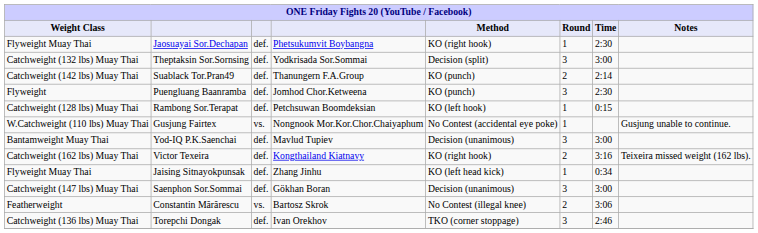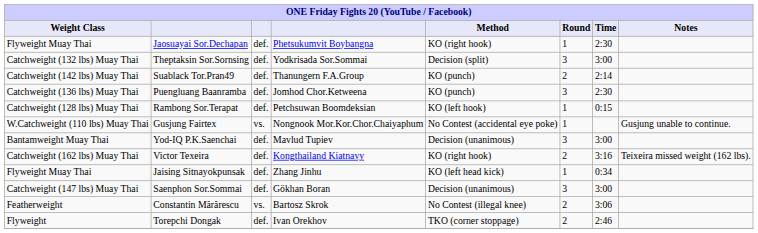 <table class="wikitable" style="font-size: 80%;">
 <tr>
 <th colspan="8" style="background-color: #ccf; color: #000080; text-align: center;"><strong>ONE Friday Fights 20 (YouTube / Facebook)</strong></th>
 </tr>
 <tr>
 <th colspan="1" style="background-color: #E6E8FA; color: #000000; text-align: center;">Weight Class</th>
 <th colspan="1" style="background-color: #E6E8FA; color: #000000; text-align: center;"></th>
 <th colspan="1" style="background-color: #E6E8FA; color: #000000; text-align: center;"></th>
 <th colspan="1" style="background-color: #E6E8FA; color: #000000; text-align: center;"></th>
 <th colspan="1" style="background-color: #E6E8FA; color: #000000; text-align: center;">Method</th>
 <th colspan="1" style="background-color: #E6E8FA; color: #000000; text-align: center;">Round</th>
 <th colspan="1" style="background-color: #E6E8FA; color: #000000; text-align: center;">Time</th>
 <th colspan="1" style="background-color: #E6E8FA; color: #000000; text-align: center;">Notes</th>
 </tr>
 <tr>
 <td>Flyweight Muay Thai</td>
 <td> <a href='#'>Jaosuayai Sor.Dechapan</a></td>
 <td>def.</td>
 <td> <a href='#'>Phetsukumvit Boybangna</a></td>
 <td>KO (right hook)</td>
 <td>1</td>
 <td>2:30</td>
 <td></td>
 </tr>
 <tr>
 <td>Catchweight (132 lbs) Muay Thai</td>
 <td> Theptaksin Sor.Sornsing</td>
 <td>def.</td>
 <td> Yodkrisada Sor.Sommai</td>
 <td>Decision (split)</td>
 <td>3</td>
 <td>3:00</td>
 <td></td>
 </tr>
 <tr>
 <td>Catchweight (142 lbs) Muay Thai</td>
 <td> Suablack Tor.Pran49</td>
 <td>def.</td>
 <td> Thanungern F.A.Group</td>
 <td>KO (punch)</td>
 <td>2</td>
 <td>2:14</td>
 <td></td>
 </tr>
 <tr>
-<td>Flyweight</td>
+<td>Catchweight (136 lbs) Muay Thai</td>
 <td> Puengluang Baanramba</td>
 <td>def.</td>
 <td> Jomhod Chor.Ketweena</td>
 <td>KO (punch)</td>
 <td>3</td>
 <td>2:30</td>
 <td></td>
 </tr>
 <tr>
 <td>Catchweight (128 lbs) Muay Thai</td>
 <td> Rambong Sor.Terapat</td>
 <td>def.</td>
 <td> Petchsuwan Boomdeksian</td>
 <td>KO (left hook)</td>
 <td>1</td>
 <td>0:15</td>
 <td></td>
 </tr>
 <tr>
 <td>W.Catchweight (110 lbs) Muay Thai</td>
 <td> Gusjung Fairtex</td>
 <td>vs.</td>
 <td> Nongnook Mor.Kor.Chor.Chaiyaphum</td>
 <td>No Contest (accidental eye poke)</td>
 <td>1</td>
 <td></td>
 <td>Gusjung unable to continue.</td>
 </tr>
 <tr>
 <td>Bantamweight Muay Thai</td>
 <td> Yod-IQ P.K.Saenchai</td>
 <td>def.</td>
 <td> Mavlud Tupiev</td>
 <td>Decision (unanimous)</td>
 <td>3</td>
 <td>3:00</td>
 <td></td>
 </tr>
 <tr>
 <td>Catchweight (162 lbs) Muay Thai</td>
 <td> Victor Texeira</td>
 <td>def.</td>
 <td> <a href='#'>Kongthailand Kiatnavy</a></td>
 <td>KO (right hook)</td>
 <td>2</td>
 <td>3:16</td>
 <td>Teixeira missed weight (162 lbs).</td>
 </tr>
 <tr>
 <td>Flyweight Muay Thai</td>
 <td> Jaising Sitnayokpunsak</td>
 <td>def.</td>
 <td> Zhang Jinhu</td>
 <td>KO (left head kick)</td>
 <td>1</td>
 <td>0:34</td>
 <td></td>
 </tr>
 <tr>
 <td>Catchweight (147 lbs) Muay Thai</td>
 <td> Saenphon Sor.Sommai</td>
 <td>def.</td>
 <td> Gökhan Boran</td>
 <td>Decision (unanimous)</td>
 <td>3</td>
 <td>3:00</td>
 <td></td>
 </tr>
 <tr>
 <td>Featherweight</td>
 <td> Constantin Mărărescu</td>
 <td>vs.</td>
 <td> Bartosz Skrok</td>
 <td>No Contest (illegal knee)</td>
 <td>2</td>
 <td>3:06</td>
 <td></td>
 </tr>
 <tr>
-<td>Catchweight (136 lbs) Muay Thai</td>
+<td>Flyweight</td>
 <td> Torepchi Dongak</td>
 <td>def.</td>
 <td> Ivan Orekhov</td>
 <td>TKO (corner stoppage)</td>
-<td>3</td>
+<td>2</td>
 <td>2:46</td>
 <td></td>
 </tr>
 <tr>
 </tr>
 </table>
